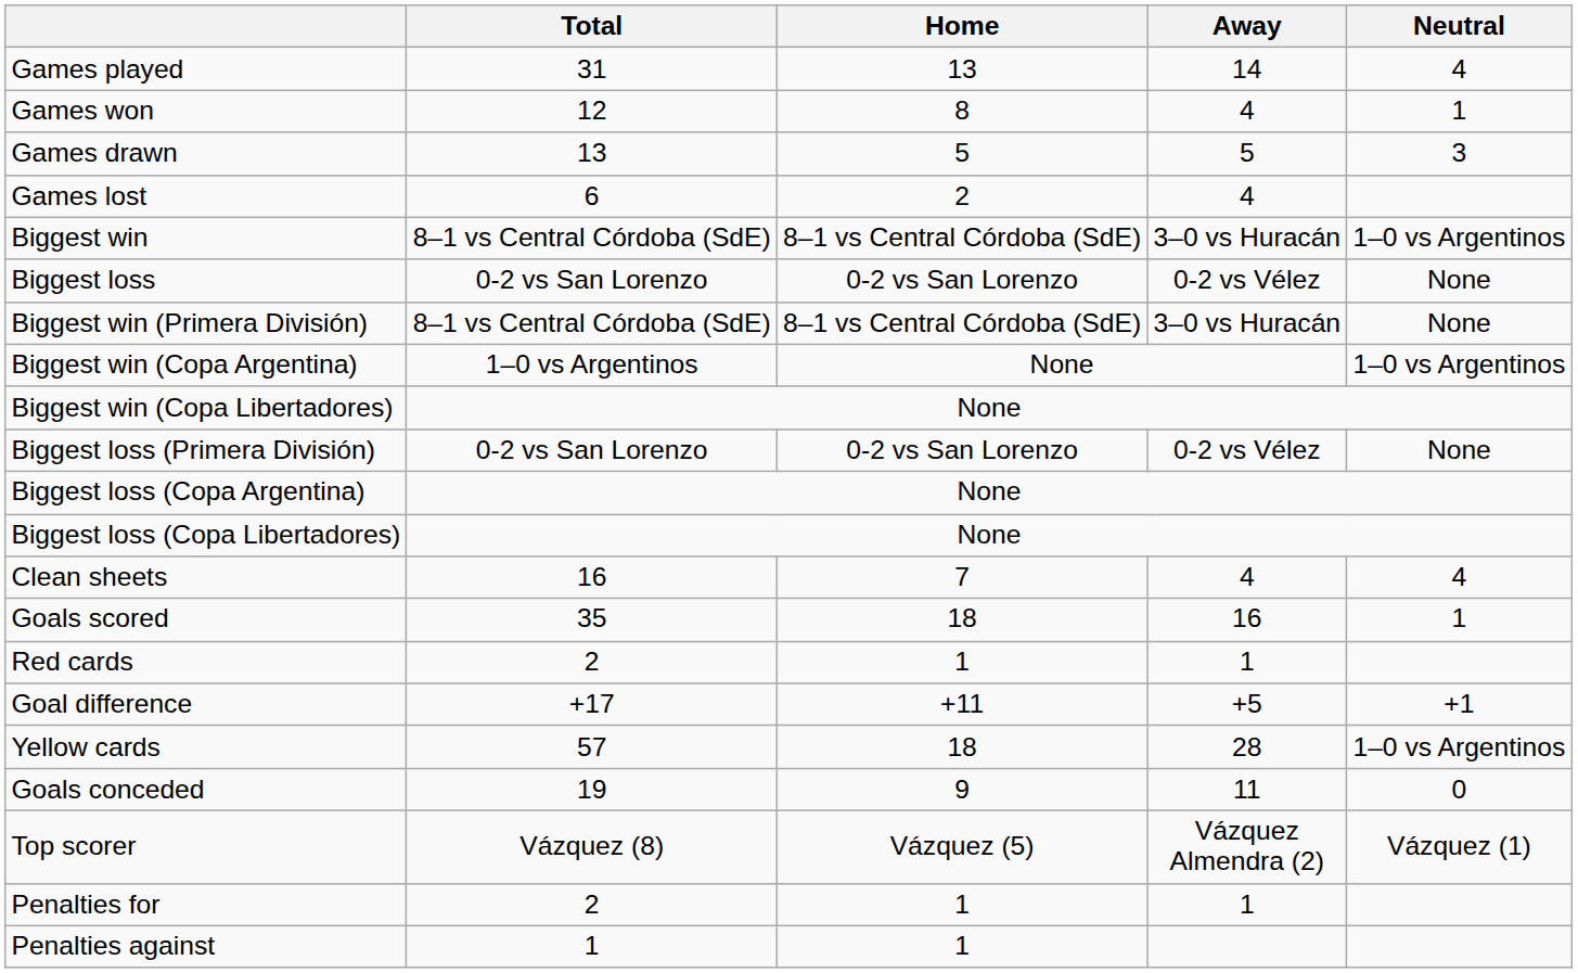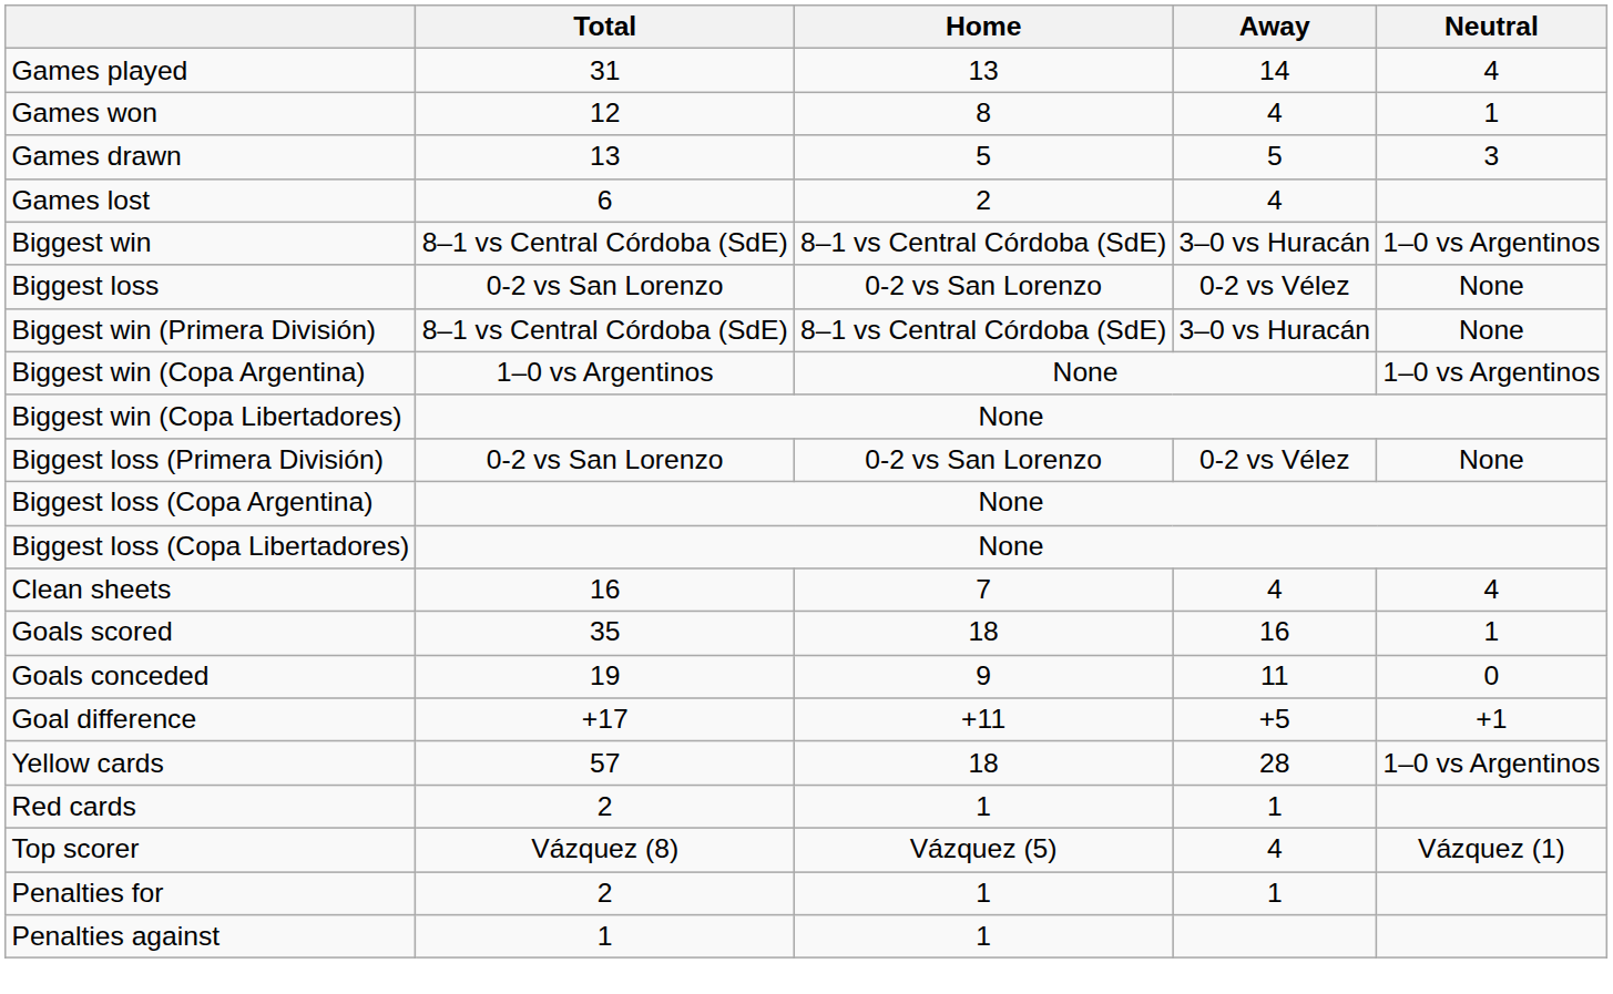 <table class="wikitable" style="text-align: center;">
 <tr>
 <th></th>
 <th>Total</th>
 <th>Home</th>
 <th>Away</th>
 <th>Neutral</th>
 </tr>
 <tr>
 <td align=left>Games played</td>
 <td>31</td>
 <td>13</td>
 <td>14</td>
 <td>4</td>
 </tr>
 <tr>
 <td align=left>Games won</td>
 <td>12</td>
 <td>8</td>
 <td>4</td>
 <td>1</td>
 </tr>
 <tr>
 <td align=left>Games drawn</td>
 <td>13</td>
 <td>5</td>
 <td>5</td>
 <td>3</td>
 </tr>
 <tr>
 <td align=left>Games lost</td>
 <td>6</td>
 <td>2</td>
 <td>4</td>
 <td></td>
 </tr>
 <tr>
 <td align=left>Biggest win</td>
 <td>8–1 vs Central Córdoba (SdE)</td>
 <td>8–1 vs Central Córdoba (SdE)</td>
 <td>3–0 vs Huracán</td>
 <td>1–0 vs Argentinos</td>
 </tr>
 <tr>
 <td align=left>Biggest loss</td>
 <td>0-2 vs San Lorenzo</td>
 <td>0-2 vs San Lorenzo</td>
 <td>0-2 vs Vélez</td>
 <td>None</td>
 </tr>
 <tr>
 <td align=left>Biggest win (Primera División)</td>
 <td>8–1 vs Central Córdoba (SdE)</td>
 <td>8–1 vs Central Córdoba (SdE)</td>
 <td>3–0 vs Huracán</td>
 <td>None</td>
 </tr>
 <tr>
 <td align=left>Biggest win (Copa Argentina)</td>
 <td>1–0 vs Argentinos</td>
 <td colspan=2>None</td>
 <td>1–0 vs Argentinos</td>
 </tr>
 <tr>
 <td align=left>Biggest win (Copa Libertadores)</td>
 <td colspan=4>None</td>
 </tr>
 <tr>
 <td align=left>Biggest loss (Primera División)</td>
 <td>0-2 vs San Lorenzo</td>
 <td>0-2 vs San Lorenzo</td>
 <td>0-2 vs Vélez</td>
 <td>None</td>
 </tr>
 <tr>
 <td align=left>Biggest loss (Copa Argentina)</td>
 <td colspan=4>None</td>
 </tr>
 <tr>
 <td align=left>Biggest loss (Copa Libertadores)</td>
 <td colspan=4>None</td>
 </tr>
 <tr>
 <td align=left>Clean sheets</td>
 <td>16</td>
 <td>7</td>
 <td>4</td>
 <td>4</td>
 </tr>
 <tr>
 <td align=left>Goals scored</td>
 <td>35</td>
 <td>18</td>
 <td>16</td>
 <td>1</td>
 </tr>
 <tr>
-<td align=left>Red cards</td>
-<td>2</td>
-<td>1</td>
-<td>1</td>
-<td></td>
+<td align=left>Goals conceded</td>
+<td>19</td>
+<td>9</td>
+<td>11</td>
+<td>0</td>
 </tr>
 <tr>
 <td align=left>Goal difference</td>
 <td>+17</td>
 <td>+11</td>
 <td>+5</td>
 <td>+1</td>
 </tr>
 <tr>
 <td align=left>Yellow cards</td>
 <td>57</td>
 <td>18</td>
 <td>28</td>
 <td>1–0 vs Argentinos</td>
 </tr>
 <tr>
-<td align=left>Goals conceded</td>
-<td>19</td>
-<td>9</td>
-<td>11</td>
-<td>0</td>
+<td align=left>Red cards</td>
+<td>2</td>
+<td>1</td>
+<td>1</td>
+<td></td>
 </tr>
 <tr>
 <td align=left>Top scorer</td>
 <td>Vázquez (8)</td>
 <td>Vázquez (5)</td>
-<td>  Vázquez<br>Almendra (2)</td>
+<td>4</td>
 <td>Vázquez (1)</td>
 </tr>
 <tr>
 <td align=left>Penalties for</td>
 <td>2</td>
 <td>1</td>
 <td>1</td>
 <td></td>
 </tr>
 <tr>
 <td align=left>Penalties against</td>
 <td>1</td>
 <td>1</td>
 <td></td>
 <td></td>
 </tr>
 </table>
